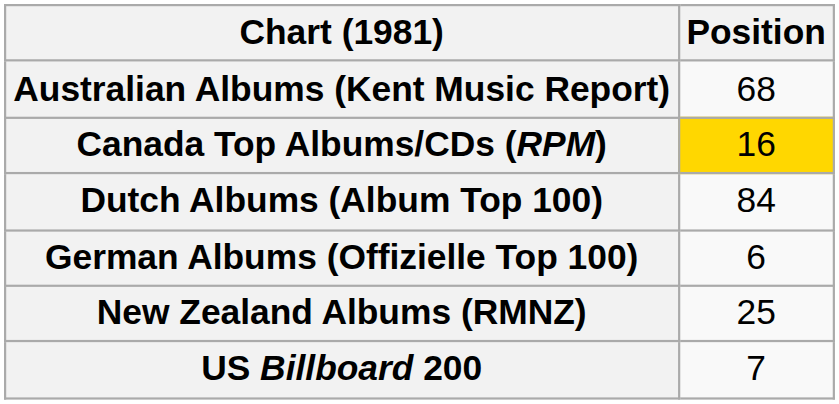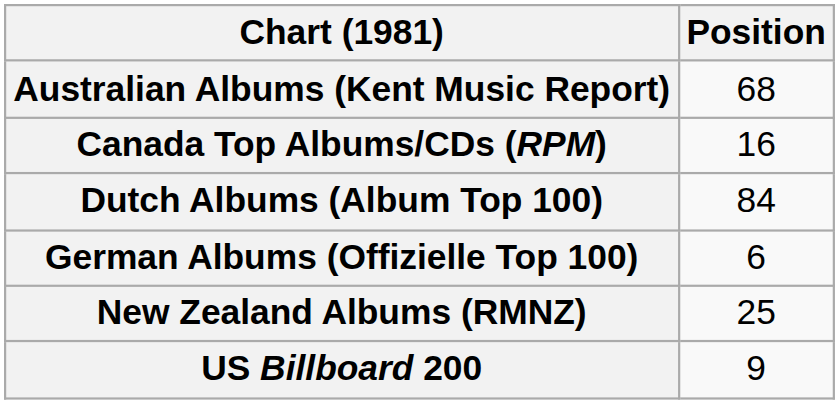 <table class="wikitable sortable plainrowheaders">
 <tr>
 <th scope="col">Chart (1981)</th>
 <th scope="col">Position</th>
 </tr>
 <tr>
 <th scope="row">Australian Albums (Kent Music Report)</th>
 <td style="text-align:center;">68</td>
 </tr>
 <tr>
 <th scope="row">Canada Top Albums/CDs (<em>RPM</em>)</th>
-<td style="background: gold; text-align:center;">16</td>
+<td style="text-align:center;">16</td>
 </tr>
 <tr>
 <th scope="row">Dutch Albums (Album Top 100)</th>
 <td style="text-align:center;">84</td>
 </tr>
 <tr>
 <th scope="row">German Albums (Offizielle Top 100)</th>
 <td style="text-align:center;">6</td>
 </tr>
 <tr>
 <th scope="row">New Zealand Albums (RMNZ)</th>
 <td style="text-align:center;">25</td>
 </tr>
 <tr>
 <th scope="row">US <em>Billboard</em> 200</th>
-<td style="text-align:center;">7</td>
+<td style="text-align:center;">9</td>
 </tr>
 </table>
